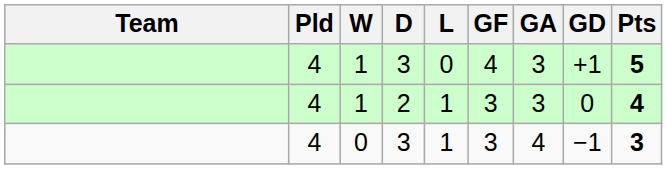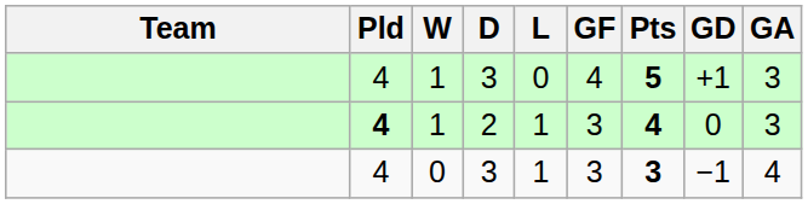 <table class="wikitable" style="text-align:center;">
 <tr>
 <th width=175>Team</th>
 <th style="width:20px;" abbr="Played">Pld</th>
 <th style="width:20px;" abbr="Won">W</th>
 <th style="width:20px;" abbr="Drawn">D</th>
 <th style="width:20px;" abbr="Lost">L</th>
 <th style="width:20px;" abbr="Goals for">GF</th>
+<th style="width:20px;" abbr="Points">Pts</th>
+<th style="width:20px;" abbr="Goal difference">GD</th>
 <th style="width:20px;" abbr="Goals against">GA</th>
-<th style="width:20px;" abbr="Goal difference">GD</th>
-<th style="width:20px;" abbr="Points">Pts</th>
 </tr>
 <tr bgcolor="#ccffcc">
 <td align=left></td>
 <td>4</td>
 <td>1</td>
 <td>3</td>
 <td>0</td>
 <td>4</td>
+<td><strong>5</strong></td>
+<td>+1</td>
 <td>3</td>
-<td>+1</td>
-<td><strong>5</strong></td>
 </tr>
 <tr bgcolor="#ccffcc">
 <td align=left></td>
-<td>4</td>
+<td><strong>4</strong></td>
 <td>1</td>
 <td>2</td>
 <td>1</td>
 <td>3</td>
+<td><strong>4</strong></td>
+<td>0</td>
 <td>3</td>
-<td>0</td>
-<td><strong>4</strong></td>
 </tr>
 <tr>
 <td align=left></td>
 <td>4</td>
 <td>0</td>
 <td>3</td>
 <td>1</td>
 <td>3</td>
+<td><strong>3</strong></td>
+<td>−1</td>
 <td>4</td>
-<td>−1</td>
-<td><strong>3</strong></td>
 </tr>
 </table>
